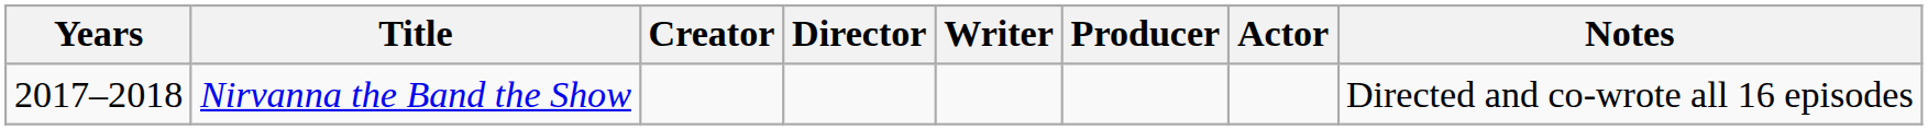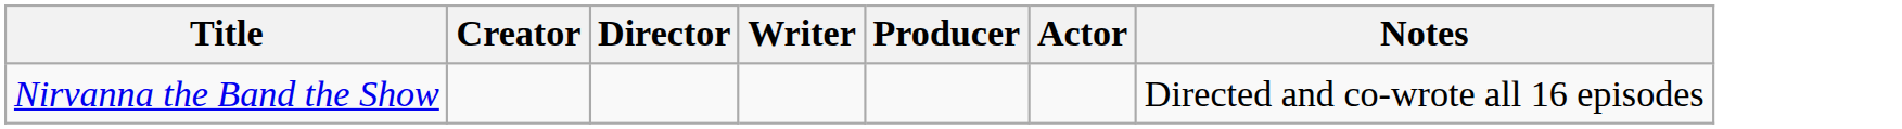 <table class="wikitable">
 <tr>
-<th>Years</th>
 <th>Title</th>
 <th>Creator</th>
 <th>Director</th>
 <th>Writer</th>
 <th>Producer</th>
 <th>Actor</th>
 <th>Notes</th>
 </tr>
 <tr>
-<td>2017–2018</td>
 <td><em><a href='#'>Nirvanna the Band the Show</a></em></td>
 <td></td>
 <td></td>
 <td></td>
 <td></td>
 <td></td>
 <td>Directed and co-wrote all 16 episodes</td>
 </tr>
 </table>
